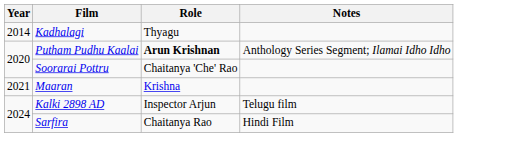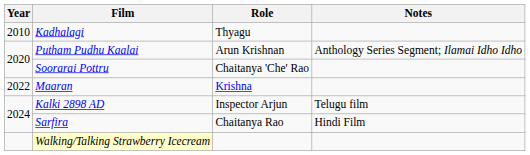 <table class="wikitable sortable">
 <tr>
 <th>Year</th>
 <th>Film</th>
 <th>Role</th>
 <th>Notes</th>
 </tr>
 <tr>
-<td>2014</td>
+<td>2010</td>
 <td><em><a href='#'>Kadhalagi</a></em></td>
 <td>Thyagu</td>
 <td></td>
 </tr>
 <tr>
 <td rowspan="2">2020</td>
 <td><em><a href='#'>Putham Pudhu Kaalai</a></em></td>
-<td><strong>Arun Krishnan</strong></td>
+<td>Arun Krishnan</td>
 <td>Anthology Series Segment; <em>Ilamai Idho Idho</em></td>
 </tr>
 <tr>
 <td><em><a href='#'>Soorarai Pottru</a></em></td>
 <td>Chaitanya 'Che' Rao</td>
 <td></td>
 </tr>
 <tr>
-<td>2021</td>
+<td>2022</td>
 <td !scope="row"><em> <a href='#'>Maaran</a></em></td>
 <td><a href='#'>Krishna</a></td>
 <td></td>
 </tr>
 <tr>
 <td rowspan="2">2024</td>
 <td !scope="row"><em><a href='#'>Kalki 2898 AD</a></em></td>
 <td>Inspector Arjun</td>
 <td>Telugu film</td>
 </tr>
 <tr>
 <td><em><a href='#'>Sarfira</a></em></td>
 <td>Chaitanya Rao</td>
 <td>Hindi Film </td>
 </tr>
+<tr>
+<td></td>
+<td !scope="row" style="background: #ffc;"><em>Walking/Talking Strawberry Icecream</em> </td>
+<td></td>
+<td style="text-align: center;"></td>
+</tr>
 </table>
